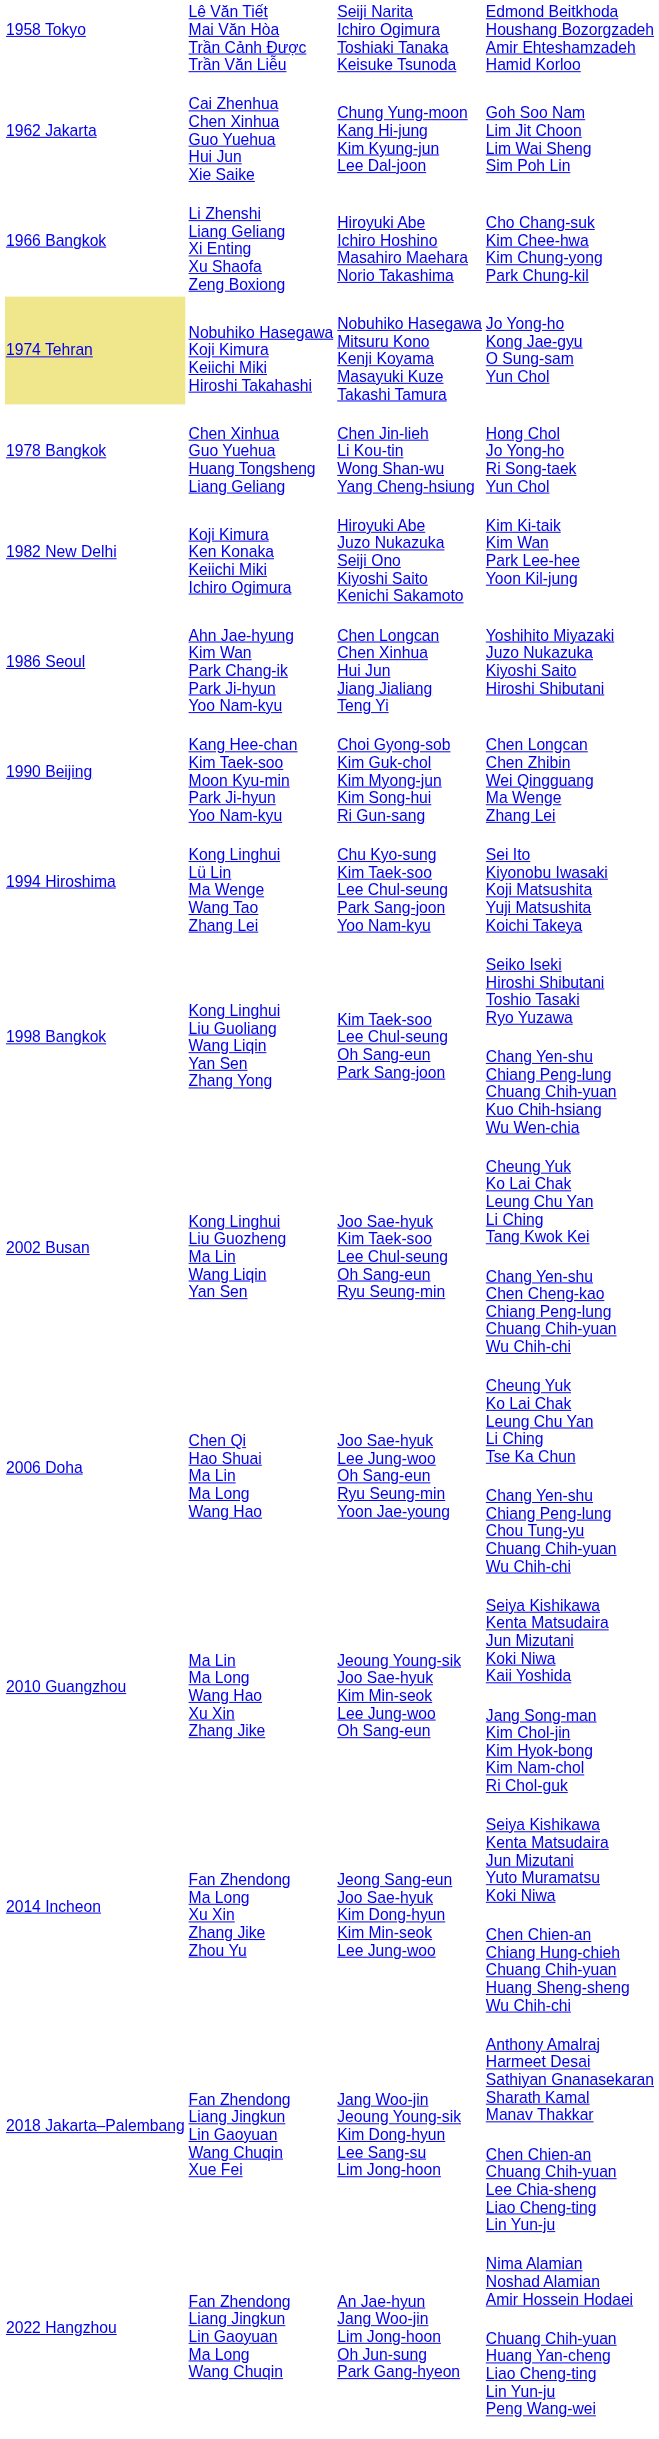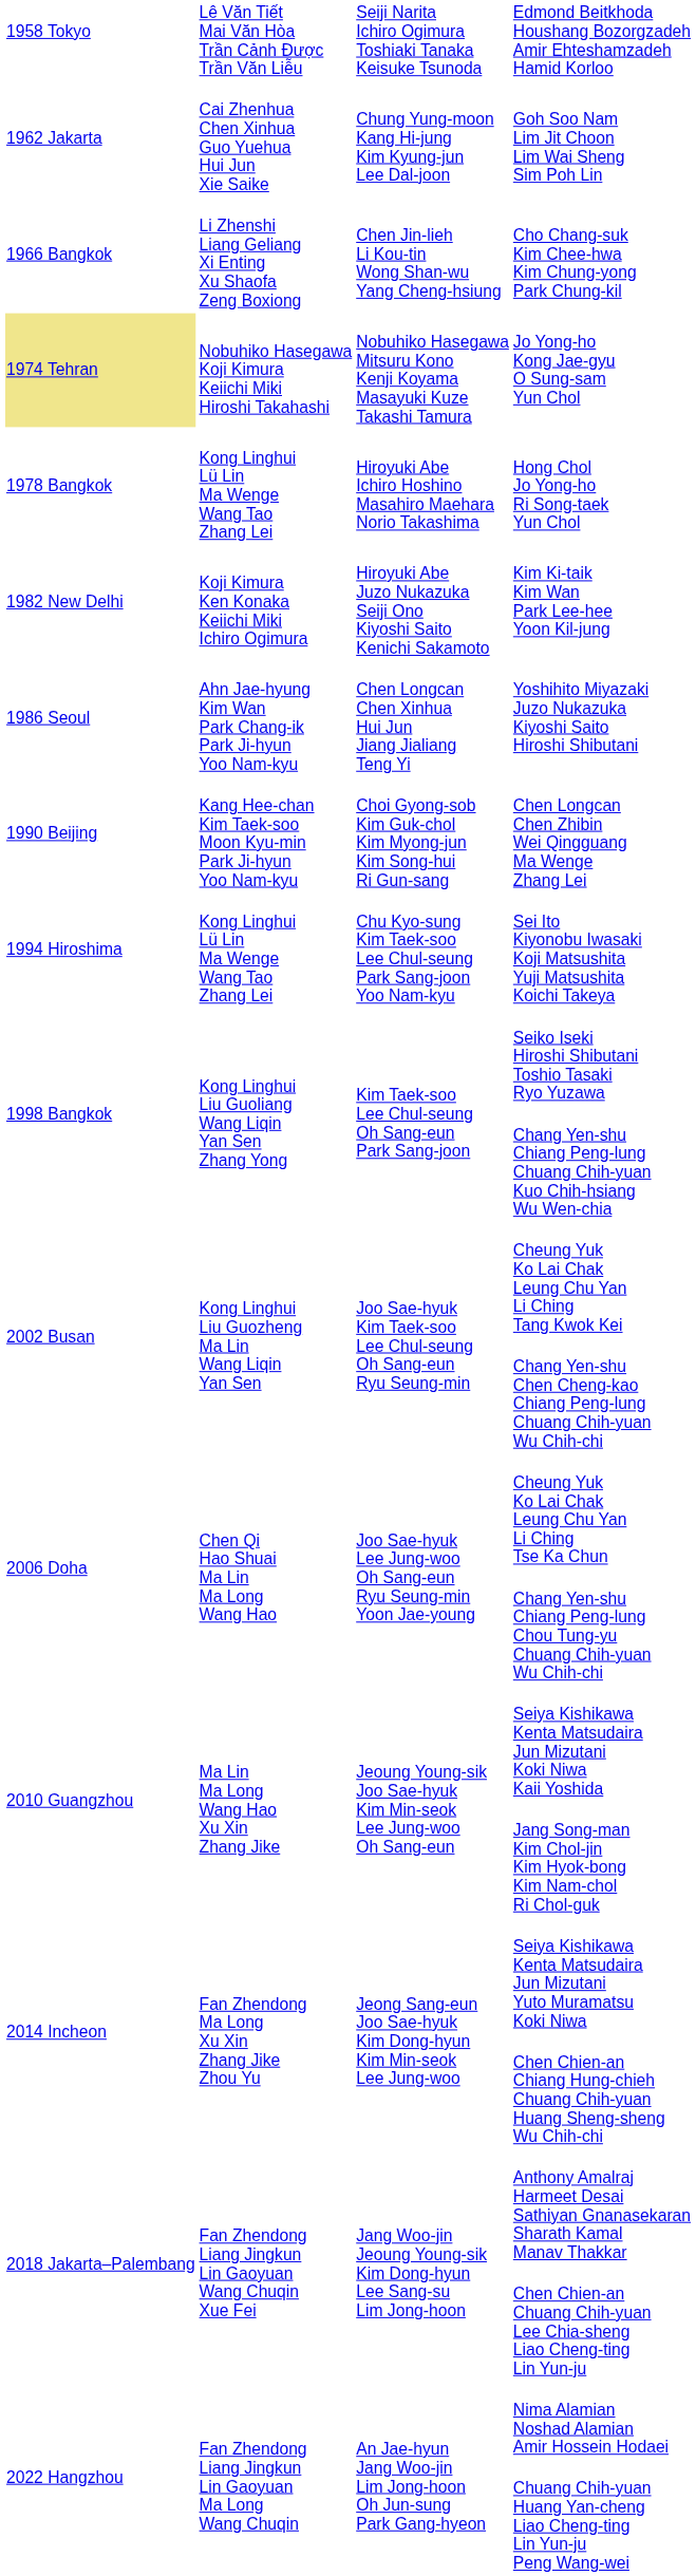 <table>
 <tr>
 <td><a href='#'>1958 Tokyo</a></td>
 <td><br><a href='#'>Lê Văn Tiết</a><br><a href='#'>Mai Văn Hòa</a><br><a href='#'>Trần Cảnh Được</a><br><a href='#'>Trần Văn Liễu</a></td>
 <td><br><a href='#'>Seiji Narita</a><br><a href='#'>Ichiro Ogimura</a><br><a href='#'>Toshiaki Tanaka</a><br><a href='#'>Keisuke Tsunoda</a></td>
 <td><br><a href='#'>Edmond Beitkhoda</a><br><a href='#'>Houshang Bozorgzadeh</a><br><a href='#'>Amir Ehteshamzadeh</a><br><a href='#'>Hamid Korloo</a></td>
 </tr>
 <tr>
 <td><a href='#'>1962 Jakarta</a></td>
 <td><br><a href='#'>Cai Zhenhua</a><br><a href='#'>Chen Xinhua</a><br><a href='#'>Guo Yuehua</a><br><a href='#'>Hui Jun</a><br><a href='#'>Xie Saike</a></td>
 <td><br><a href='#'>Chung Yung-moon</a><br><a href='#'>Kang Hi-jung</a><br><a href='#'>Kim Kyung-jun</a><br><a href='#'>Lee Dal-joon</a></td>
 <td><br><a href='#'>Goh Soo Nam</a><br><a href='#'>Lim Jit Choon</a><br><a href='#'>Lim Wai Sheng</a><br><a href='#'>Sim Poh Lin</a></td>
 </tr>
 <tr>
 <td><a href='#'>1966 Bangkok</a></td>
 <td><br><a href='#'>Li Zhenshi</a><br><a href='#'>Liang Geliang</a><br><a href='#'>Xi Enting</a><br><a href='#'>Xu Shaofa</a><br><a href='#'>Zeng Boxiong</a></td>
-<td><br><a href='#'>Hiroyuki Abe</a><br><a href='#'>Ichiro Hoshino</a><br><a href='#'>Masahiro Maehara</a><br><a href='#'>Norio Takashima</a></td>
+<td><br><a href='#'>Chen Jin-lieh</a><br><a href='#'>Li Kou-tin</a><br><a href='#'>Wong Shan-wu</a><br><a href='#'>Yang Cheng-hsiung</a></td>
 <td><br><a href='#'>Cho Chang-suk</a><br><a href='#'>Kim Chee-hwa</a><br><a href='#'>Kim Chung-yong</a><br><a href='#'>Park Chung-kil</a></td>
 </tr>
 <tr>
 <td style="background: khaki;"><a href='#'>1974 Tehran</a></td>
 <td><br><a href='#'>Nobuhiko Hasegawa</a><br><a href='#'>Koji Kimura</a><br><a href='#'>Keiichi Miki</a><br><a href='#'>Hiroshi Takahashi</a></td>
 <td><br><a href='#'>Nobuhiko Hasegawa</a><br><a href='#'>Mitsuru Kono</a><br><a href='#'>Kenji Koyama</a><br><a href='#'>Masayuki Kuze</a><br><a href='#'>Takashi Tamura</a></td>
 <td valign="top"><br><a href='#'>Jo Yong-ho</a><br><a href='#'>Kong Jae-gyu</a><br><a href='#'>O Sung-sam</a><br><a href='#'>Yun Chol</a></td>
 </tr>
 <tr>
 <td><a href='#'>1978 Bangkok</a></td>
-<td><br><a href='#'>Chen Xinhua</a><br><a href='#'>Guo Yuehua</a><br><a href='#'>Huang Tongsheng</a><br><a href='#'>Liang Geliang</a></td>
-<td><br><a href='#'>Chen Jin-lieh</a><br><a href='#'>Li Kou-tin</a><br><a href='#'>Wong Shan-wu</a><br><a href='#'>Yang Cheng-hsiung</a></td>
+<td><br><a href='#'>Kong Linghui</a><br><a href='#'>Lü Lin</a><br><a href='#'>Ma Wenge</a><br><a href='#'>Wang Tao</a><br><a href='#'>Zhang Lei</a></td>
+<td><br><a href='#'>Hiroyuki Abe</a><br><a href='#'>Ichiro Hoshino</a><br><a href='#'>Masahiro Maehara</a><br><a href='#'>Norio Takashima</a></td>
 <td><br><a href='#'>Hong Chol</a><br><a href='#'>Jo Yong-ho</a><br><a href='#'>Ri Song-taek</a><br><a href='#'>Yun Chol</a></td>
 </tr>
 <tr>
 <td><a href='#'>1982 New Delhi</a></td>
 <td><br><a href='#'>Koji Kimura</a><br><a href='#'>Ken Konaka</a><br><a href='#'>Keiichi Miki</a><br><a href='#'>Ichiro Ogimura</a></td>
 <td><br><a href='#'>Hiroyuki Abe</a><br><a href='#'>Juzo Nukazuka</a><br><a href='#'>Seiji Ono</a><br><a href='#'>Kiyoshi Saito</a><br><a href='#'>Kenichi Sakamoto</a></td>
 <td valign=top><br><a href='#'>Kim Ki-taik</a><br><a href='#'>Kim Wan</a><br><a href='#'>Park Lee-hee</a><br><a href='#'>Yoon Kil-jung</a></td>
 </tr>
 <tr>
 <td><a href='#'>1986 Seoul</a></td>
 <td><br><a href='#'>Ahn Jae-hyung</a><br><a href='#'>Kim Wan</a><br><a href='#'>Park Chang-ik</a><br><a href='#'>Park Ji-hyun</a><br><a href='#'>Yoo Nam-kyu</a></td>
 <td><br><a href='#'>Chen Longcan</a><br><a href='#'>Chen Xinhua</a><br><a href='#'>Hui Jun</a><br><a href='#'>Jiang Jialiang</a><br><a href='#'>Teng Yi</a></td>
 <td valign=top><br><a href='#'>Yoshihito Miyazaki</a><br><a href='#'>Juzo Nukazuka</a><br><a href='#'>Kiyoshi Saito</a><br><a href='#'>Hiroshi Shibutani</a></td>
 </tr>
 <tr>
 <td><a href='#'>1990 Beijing</a></td>
 <td><br><a href='#'>Kang Hee-chan</a><br><a href='#'>Kim Taek-soo</a><br><a href='#'>Moon Kyu-min</a><br><a href='#'>Park Ji-hyun</a><br><a href='#'>Yoo Nam-kyu</a></td>
 <td><br><a href='#'>Choi Gyong-sob</a><br><a href='#'>Kim Guk-chol</a><br><a href='#'>Kim Myong-jun</a><br><a href='#'>Kim Song-hui</a><br><a href='#'>Ri Gun-sang</a></td>
 <td><br><a href='#'>Chen Longcan</a><br><a href='#'>Chen Zhibin</a><br><a href='#'>Wei Qingguang</a><br><a href='#'>Ma Wenge</a><br><a href='#'>Zhang Lei</a></td>
 </tr>
 <tr>
 <td><a href='#'>1994 Hiroshima</a></td>
 <td><br><a href='#'>Kong Linghui</a><br><a href='#'>Lü Lin</a><br><a href='#'>Ma Wenge</a><br><a href='#'>Wang Tao</a><br><a href='#'>Zhang Lei</a></td>
 <td><br><a href='#'>Chu Kyo-sung</a><br><a href='#'>Kim Taek-soo</a><br><a href='#'>Lee Chul-seung</a><br><a href='#'>Park Sang-joon</a><br><a href='#'>Yoo Nam-kyu</a></td>
 <td><br><a href='#'>Sei Ito</a><br><a href='#'>Kiyonobu Iwasaki</a><br><a href='#'>Koji Matsushita</a><br><a href='#'>Yuji Matsushita</a><br><a href='#'>Koichi Takeya</a></td>
 </tr>
 <tr>
 <td rowspan=2><a href='#'>1998 Bangkok</a></td>
 <td rowspan=2><br><a href='#'>Kong Linghui</a><br><a href='#'>Liu Guoliang</a><br><a href='#'>Wang Liqin</a><br><a href='#'>Yan Sen</a><br><a href='#'>Zhang Yong</a></td>
 <td rowspan=2><br><a href='#'>Kim Taek-soo</a><br><a href='#'>Lee Chul-seung</a><br><a href='#'>Oh Sang-eun</a><br><a href='#'>Park Sang-joon</a></td>
 <td><br><a href='#'>Seiko Iseki</a><br><a href='#'>Hiroshi Shibutani</a><br><a href='#'>Toshio Tasaki</a><br><a href='#'>Ryo Yuzawa</a></td>
 </tr>
 <tr>
 <td><br><a href='#'>Chang Yen-shu</a><br><a href='#'>Chiang Peng-lung</a><br><a href='#'>Chuang Chih-yuan</a><br><a href='#'>Kuo Chih-hsiang</a><br><a href='#'>Wu Wen-chia</a></td>
 </tr>
 <tr>
 <td rowspan=2><a href='#'>2002 Busan</a></td>
 <td rowspan=2><br><a href='#'>Kong Linghui</a><br><a href='#'>Liu Guozheng</a><br><a href='#'>Ma Lin</a><br><a href='#'>Wang Liqin</a><br><a href='#'>Yan Sen</a></td>
 <td rowspan=2><br><a href='#'>Joo Sae-hyuk</a><br><a href='#'>Kim Taek-soo</a><br><a href='#'>Lee Chul-seung</a><br><a href='#'>Oh Sang-eun</a><br><a href='#'>Ryu Seung-min</a></td>
 <td><br><a href='#'>Cheung Yuk</a><br><a href='#'>Ko Lai Chak</a><br><a href='#'>Leung Chu Yan</a><br><a href='#'>Li Ching</a><br><a href='#'>Tang Kwok Kei</a></td>
 </tr>
 <tr>
 <td><br><a href='#'>Chang Yen-shu</a><br><a href='#'>Chen Cheng-kao</a><br><a href='#'>Chiang Peng-lung</a><br><a href='#'>Chuang Chih-yuan</a><br><a href='#'>Wu Chih-chi</a></td>
 </tr>
 <tr>
 <td rowspan=2><a href='#'>2006 Doha</a></td>
 <td rowspan=2><br><a href='#'>Chen Qi</a><br><a href='#'>Hao Shuai</a><br><a href='#'>Ma Lin</a><br><a href='#'>Ma Long</a><br><a href='#'>Wang Hao</a></td>
 <td rowspan=2><br><a href='#'>Joo Sae-hyuk</a><br><a href='#'>Lee Jung-woo</a><br><a href='#'>Oh Sang-eun</a><br><a href='#'>Ryu Seung-min</a><br><a href='#'>Yoon Jae-young</a></td>
 <td><br><a href='#'>Cheung Yuk</a><br><a href='#'>Ko Lai Chak</a><br><a href='#'>Leung Chu Yan</a><br><a href='#'>Li Ching</a><br><a href='#'>Tse Ka Chun</a></td>
 </tr>
 <tr>
 <td><br><a href='#'>Chang Yen-shu</a><br><a href='#'>Chiang Peng-lung</a><br><a href='#'>Chou Tung-yu</a><br><a href='#'>Chuang Chih-yuan</a><br><a href='#'>Wu Chih-chi</a></td>
 </tr>
 <tr>
 <td rowspan=2><a href='#'>2010 Guangzhou</a></td>
 <td rowspan=2><br><a href='#'>Ma Lin</a><br><a href='#'>Ma Long</a><br><a href='#'>Wang Hao</a><br><a href='#'>Xu Xin</a><br><a href='#'>Zhang Jike</a></td>
 <td rowspan=2><br><a href='#'>Jeoung Young-sik</a><br><a href='#'>Joo Sae-hyuk</a><br><a href='#'>Kim Min-seok</a><br><a href='#'>Lee Jung-woo</a><br><a href='#'>Oh Sang-eun</a></td>
 <td><br><a href='#'>Seiya Kishikawa</a><br><a href='#'>Kenta Matsudaira</a><br><a href='#'>Jun Mizutani</a><br><a href='#'>Koki Niwa</a><br><a href='#'>Kaii Yoshida</a></td>
 </tr>
 <tr>
 <td><br><a href='#'>Jang Song-man</a><br><a href='#'>Kim Chol-jin</a><br><a href='#'>Kim Hyok-bong</a><br><a href='#'>Kim Nam-chol</a><br><a href='#'>Ri Chol-guk</a></td>
 </tr>
 <tr>
 <td rowspan=2><a href='#'>2014 Incheon</a></td>
 <td rowspan=2><br><a href='#'>Fan Zhendong</a><br><a href='#'>Ma Long</a><br><a href='#'>Xu Xin</a><br><a href='#'>Zhang Jike</a><br><a href='#'>Zhou Yu</a></td>
 <td rowspan=2><br><a href='#'>Jeong Sang-eun</a><br><a href='#'>Joo Sae-hyuk</a><br><a href='#'>Kim Dong-hyun</a><br><a href='#'>Kim Min-seok</a><br><a href='#'>Lee Jung-woo</a></td>
 <td><br><a href='#'>Seiya Kishikawa</a><br><a href='#'>Kenta Matsudaira</a><br><a href='#'>Jun Mizutani</a><br><a href='#'>Yuto Muramatsu</a><br><a href='#'>Koki Niwa</a></td>
 </tr>
 <tr>
 <td><br><a href='#'>Chen Chien-an</a><br><a href='#'>Chiang Hung-chieh</a><br><a href='#'>Chuang Chih-yuan</a><br><a href='#'>Huang Sheng-sheng</a><br><a href='#'>Wu Chih-chi</a></td>
 </tr>
 <tr>
 <td rowspan=2><a href='#'>2018 Jakarta–Palembang</a></td>
 <td rowspan=2><br><a href='#'>Fan Zhendong</a><br><a href='#'>Liang Jingkun</a><br><a href='#'>Lin Gaoyuan</a><br><a href='#'>Wang Chuqin</a><br><a href='#'>Xue Fei</a></td>
 <td rowspan=2><br><a href='#'>Jang Woo-jin</a><br><a href='#'>Jeoung Young-sik</a><br><a href='#'>Kim Dong-hyun</a><br><a href='#'>Lee Sang-su</a><br><a href='#'>Lim Jong-hoon</a></td>
 <td><br><a href='#'>Anthony Amalraj</a><br><a href='#'>Harmeet Desai</a><br><a href='#'>Sathiyan Gnanasekaran</a><br><a href='#'>Sharath Kamal</a><br><a href='#'>Manav Thakkar</a></td>
 </tr>
 <tr>
 <td><br><a href='#'>Chen Chien-an</a><br><a href='#'>Chuang Chih-yuan</a><br><a href='#'>Lee Chia-sheng</a><br><a href='#'>Liao Cheng-ting</a><br><a href='#'>Lin Yun-ju</a></td>
 </tr>
 <tr>
 <td rowspan=2><a href='#'>2022 Hangzhou</a></td>
 <td rowspan=2><br><a href='#'>Fan Zhendong</a><br><a href='#'>Liang Jingkun</a><br><a href='#'>Lin Gaoyuan</a><br><a href='#'>Ma Long</a><br><a href='#'>Wang Chuqin</a></td>
 <td rowspan=2><br><a href='#'>An Jae-hyun</a><br><a href='#'>Jang Woo-jin</a><br><a href='#'>Lim Jong-hoon</a><br><a href='#'>Oh Jun-sung</a><br><a href='#'>Park Gang-hyeon</a></td>
 <td><br><a href='#'>Nima Alamian</a><br><a href='#'>Noshad Alamian</a><br><a href='#'>Amir Hossein Hodaei</a></td>
 </tr>
 <tr>
 <td><br><a href='#'>Chuang Chih-yuan</a><br><a href='#'>Huang Yan-cheng</a><br><a href='#'>Liao Cheng-ting</a><br><a href='#'>Lin Yun-ju</a><br><a href='#'>Peng Wang-wei</a></td>
 </tr>
 </table>
